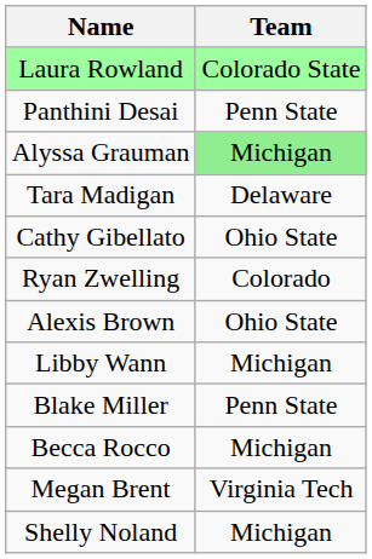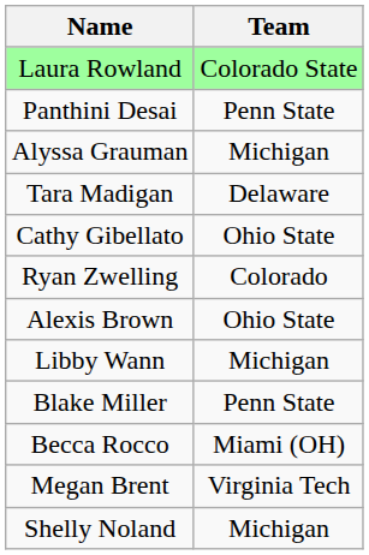 <table class="wikitable" style="text-align:center">
 <tr>
 <th>Name</th>
 <th>Team</th>
 </tr>
 <tr bgcolor="#9eff9e">
 <td>Laura Rowland</td>
 <td>Colorado State</td>
 </tr>
 <tr>
 <td>Panthini Desai</td>
 <td>Penn State</td>
 </tr>
 <tr>
 <td>Alyssa Grauman</td>
-<td style="background: lightgreen;">Michigan</td>
+<td>Michigan</td>
 </tr>
 <tr>
 <td>Tara Madigan</td>
 <td>Delaware</td>
 </tr>
 <tr>
 <td>Cathy Gibellato</td>
 <td>Ohio State</td>
 </tr>
 <tr>
 <td>Ryan Zwelling</td>
 <td>Colorado</td>
 </tr>
 <tr>
 <td>Alexis Brown</td>
 <td>Ohio State</td>
 </tr>
 <tr>
 <td>Libby Wann</td>
 <td>Michigan</td>
 </tr>
 <tr>
 <td>Blake Miller</td>
 <td>Penn State</td>
 </tr>
 <tr>
 <td>Becca Rocco</td>
-<td>Michigan</td>
+<td>Miami (OH)</td>
 </tr>
 <tr>
 <td>Megan Brent</td>
 <td>Virginia Tech</td>
 </tr>
 <tr>
 <td>Shelly Noland</td>
 <td>Michigan</td>
 </tr>
 </table>
